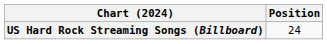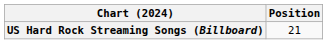 <table class="wikitable plainrowheaders" style="text-align:center">
 <tr>
 <th>Chart (2024)</th>
 <th>Position</th>
 </tr>
 <tr>
 <th scope="row">US Hard Rock Streaming Songs (<em>Billboard</em>)</th>
-<td>24</td>
+<td>21</td>
 </tr>
 </table>
